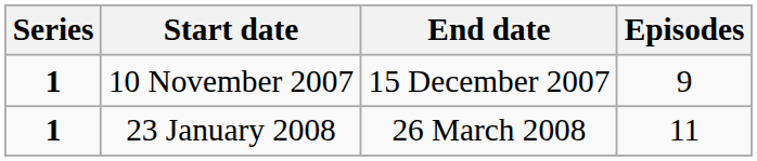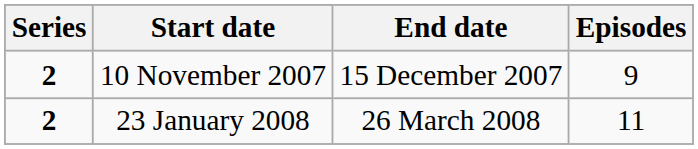 <table class="wikitable" style="text-align:center;">
 <tr>
 <th>Series</th>
 <th>Start date</th>
 <th>End date</th>
 <th>Episodes</th>
 </tr>
 <tr>
-<td><strong>1</strong></td>
+<td><strong>2</strong></td>
 <td>10 November 2007</td>
 <td>15 December 2007</td>
 <td>9</td>
 </tr>
 <tr>
-<td><strong>1</strong></td>
+<td><strong>2</strong></td>
 <td>23 January 2008</td>
 <td>26 March 2008</td>
 <td>11</td>
 </tr>
 </table>
